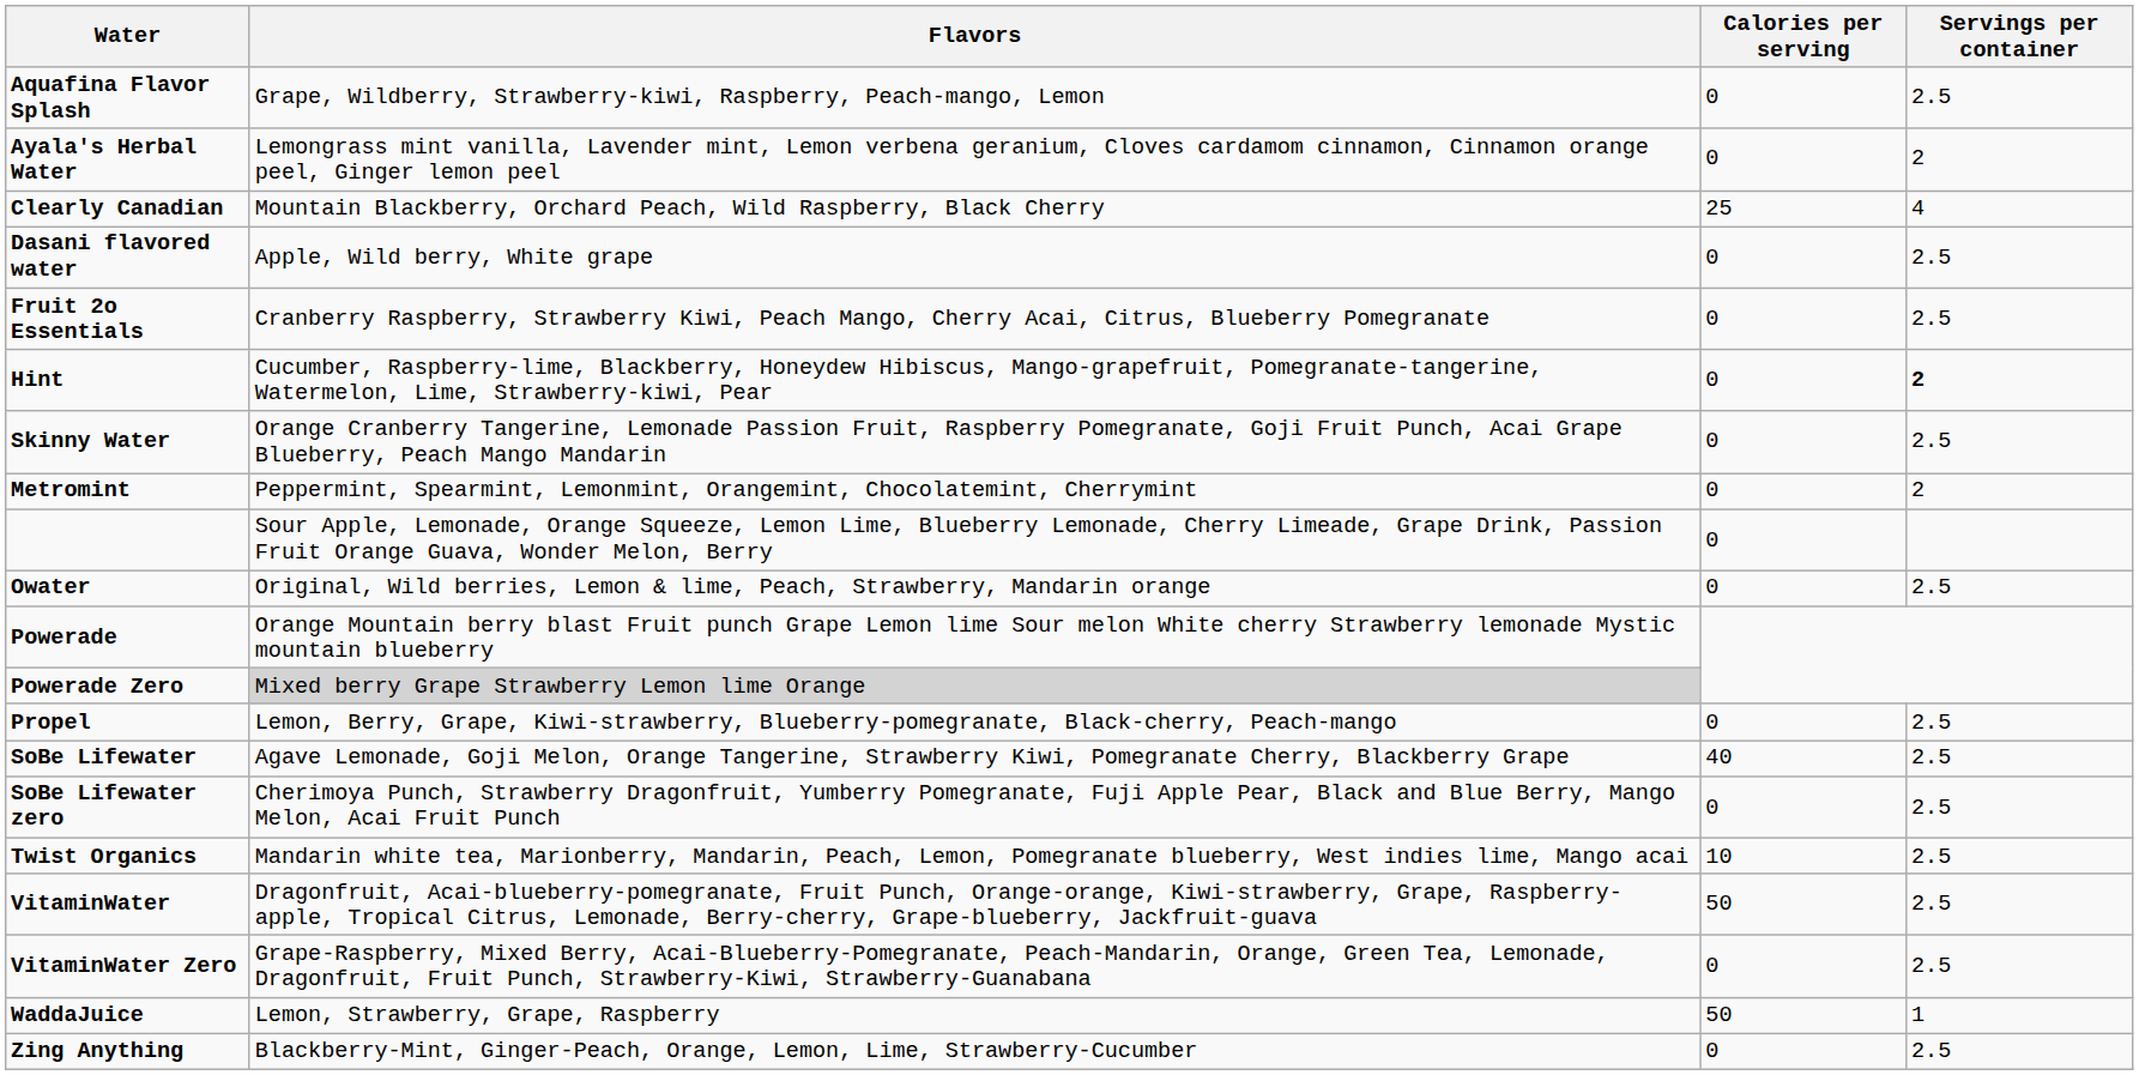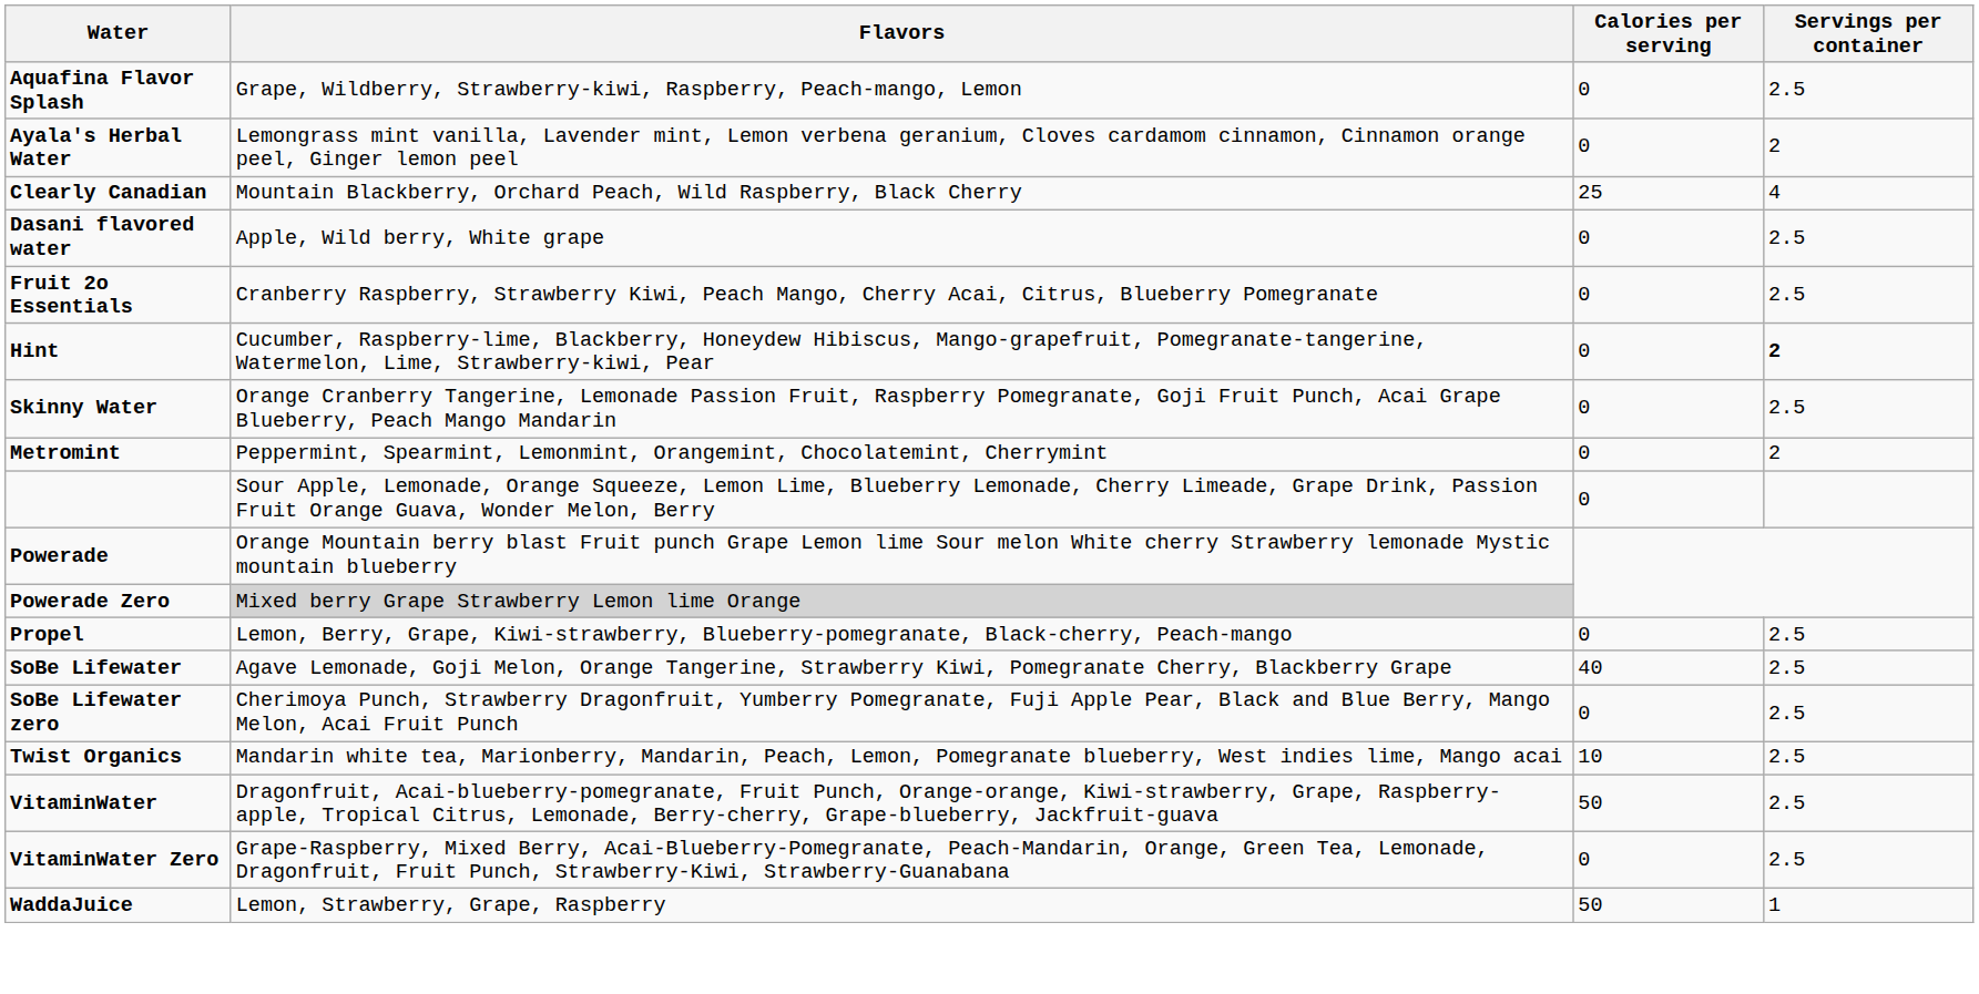 <table class="wikitable" border="1";|- style="vertical-align:top;"|width="30%"|width="60%"|width="10%"|align="right">
 <tr>
 <th>Water</th>
 <th>Flavors</th>
 <th>Calories per  serving</th>
 <th>Servings per container</th>
 </tr>
 <tr>
 <td><strong>Aquafina Flavor Splash</strong></td>
 <td>Grape, Wildberry, Strawberry-kiwi, Raspberry, Peach-mango, Lemon</td>
 <td>0</td>
 <td>2.5</td>
 </tr>
 <tr>
 <td><strong>Ayala's Herbal Water</strong></td>
 <td>Lemongrass mint vanilla, Lavender mint, Lemon verbena geranium, Cloves cardamom cinnamon, Cinnamon orange peel, Ginger lemon peel</td>
 <td>0</td>
 <td>2</td>
 </tr>
 <tr>
 <td><strong>Clearly Canadian</strong></td>
 <td>Mountain Blackberry, Orchard Peach, Wild Raspberry, Black Cherry</td>
 <td>25</td>
 <td>4</td>
 </tr>
 <tr>
 <td><strong>Dasani flavored water</strong></td>
 <td>Apple, Wild berry, White grape</td>
 <td>0</td>
 <td>2.5</td>
 </tr>
 <tr>
 <td><strong>Fruit 2o Essentials </strong></td>
 <td>Cranberry Raspberry, Strawberry Kiwi, Peach Mango, Cherry Acai, Citrus, Blueberry Pomegranate</td>
 <td>0</td>
 <td>2.5</td>
 </tr>
 <tr>
 <td><strong>Hint</strong></td>
 <td>Cucumber, Raspberry-lime, Blackberry, Honeydew Hibiscus, Mango-grapefruit, Pomegranate-tangerine, Watermelon, Lime, Strawberry-kiwi, Pear</td>
 <td>0</td>
 <td><strong>2</strong></td>
 </tr>
 <tr>
 <td><strong>Skinny Water</strong></td>
 <td>Orange Cranberry Tangerine, Lemonade Passion Fruit, Raspberry Pomegranate, Goji Fruit Punch, Acai Grape Blueberry, Peach Mango Mandarin</td>
 <td>0</td>
 <td>2.5</td>
 </tr>
 <tr>
 <td><strong>Metromint</strong></td>
 <td>Peppermint, Spearmint, Lemonmint, Orangemint, Chocolatemint, Cherrymint</td>
 <td>0</td>
 <td>2</td>
 </tr>
 <tr>
 <td><strong></strong> </td>
 <td>Sour Apple, Lemonade, Orange Squeeze, Lemon Lime, Blueberry Lemonade, Cherry Limeade, Grape Drink, Passion Fruit Orange Guava, Wonder Melon, Berry</td>
 <td>0</td>
 <td></td>
 </tr>
 <tr>
-<td><strong>Owater</strong></td>
-<td>Original, Wild berries, Lemon & lime, Peach, Strawberry, Mandarin orange</td>
-<td>0</td>
-<td>2.5</td>
-</tr>
-<tr>
 <td><strong>Powerade</strong></td>
 <td>Orange Mountain berry blast Fruit punch Grape Lemon lime Sour melon White cherry Strawberry lemonade Mystic mountain blueberry</td>
 </tr>
 <tr>
 <td><strong>Powerade Zero</strong></td>
 <td style="background: lightgrey;">Mixed berry Grape Strawberry Lemon lime Orange</td>
 </tr>
 <tr>
 <td><strong>Propel</strong></td>
 <td>Lemon, Berry, Grape, Kiwi-strawberry, Blueberry-pomegranate, Black-cherry, Peach-mango</td>
 <td>0</td>
 <td>2.5</td>
 </tr>
 <tr>
 <td><strong>SoBe Lifewater</strong></td>
 <td>Agave Lemonade, Goji Melon, Orange Tangerine, Strawberry Kiwi, Pomegranate Cherry, Blackberry Grape</td>
 <td>40</td>
 <td>2.5</td>
 </tr>
 <tr>
 <td><strong>SoBe Lifewater zero</strong></td>
 <td>Cherimoya Punch, Strawberry Dragonfruit, Yumberry Pomegranate, Fuji Apple Pear, Black and Blue Berry, Mango Melon, Acai Fruit Punch</td>
 <td>0</td>
 <td>2.5</td>
 </tr>
 <tr>
 <td><strong>Twist Organics</strong></td>
 <td>Mandarin white tea, Marionberry, Mandarin, Peach, Lemon, Pomegranate blueberry, West indies lime, Mango acai</td>
 <td>10</td>
 <td>2.5</td>
 </tr>
 <tr>
 <td><strong>VitaminWater</strong></td>
 <td>Dragonfruit, Acai-blueberry-pomegranate, Fruit Punch, Orange-orange, Kiwi-strawberry, Grape, Raspberry-apple, Tropical Citrus,  Lemonade, Berry-cherry, Grape-blueberry, Jackfruit-guava</td>
 <td>50</td>
 <td>2.5</td>
 </tr>
 <tr>
 <td><strong>VitaminWater Zero</strong></td>
 <td>Grape-Raspberry, Mixed Berry, Acai-Blueberry-Pomegranate, Peach-Mandarin, Orange, Green Tea, Lemonade, Dragonfruit, Fruit Punch, Strawberry-Kiwi, Strawberry-Guanabana</td>
 <td>0</td>
 <td>2.5</td>
 </tr>
 <tr>
 <td><strong>WaddaJuice</strong></td>
 <td>Lemon, Strawberry, Grape, Raspberry</td>
 <td>50</td>
 <td>1</td>
 </tr>
-<tr>
-<td><strong>Zing Anything</strong></td>
-<td>Blackberry-Mint, Ginger-Peach, Orange, Lemon, Lime, Strawberry-Cucumber</td>
-<td>0</td>
-<td>2.5</td>
-</tr>
 </table>
